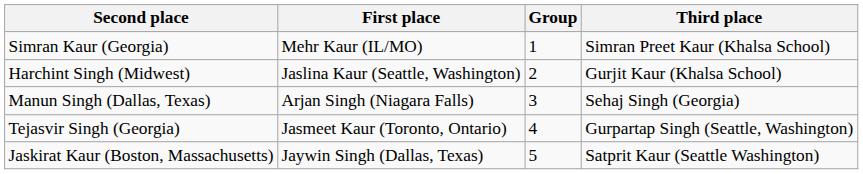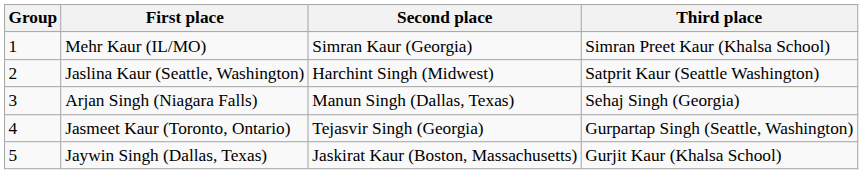 <table class="wikitable">
 <tr>
+<th>Group</th>
+<th>First place</th>
 <th>Second place</th>
-<th>First place</th>
-<th>Group</th>
 <th>Third place</th>
 </tr>
 <tr>
+<td>1</td>
+<td>Mehr Kaur (IL/MO)</td>
 <td>Simran Kaur (Georgia)</td>
-<td>Mehr Kaur (IL/MO)</td>
-<td>1</td>
 <td>Simran Preet Kaur (Khalsa School)</td>
 </tr>
 <tr>
+<td>2</td>
+<td>Jaslina Kaur (Seattle, Washington)</td>
 <td>Harchint Singh (Midwest)</td>
-<td>Jaslina Kaur (Seattle, Washington)</td>
-<td>2</td>
-<td>Gurjit Kaur (Khalsa School)</td>
+<td>Satprit Kaur (Seattle Washington)</td>
 </tr>
 <tr>
+<td>3</td>
+<td>Arjan Singh (Niagara Falls)</td>
 <td>Manun Singh (Dallas, Texas)</td>
-<td>Arjan Singh (Niagara Falls)</td>
-<td>3</td>
 <td>Sehaj Singh (Georgia)</td>
 </tr>
 <tr>
+<td>4</td>
+<td>Jasmeet Kaur (Toronto, Ontario)</td>
 <td>Tejasvir Singh (Georgia)</td>
-<td>Jasmeet Kaur (Toronto, Ontario)</td>
-<td>4</td>
 <td>Gurpartap Singh (Seattle, Washington)</td>
 </tr>
 <tr>
+<td>5</td>
+<td>Jaywin Singh (Dallas, Texas)</td>
 <td>Jaskirat Kaur (Boston, Massachusetts)</td>
-<td>Jaywin Singh (Dallas, Texas)</td>
-<td>5</td>
-<td>Satprit Kaur (Seattle Washington)</td>
+<td>Gurjit Kaur (Khalsa School)</td>
 </tr>
 </table>
